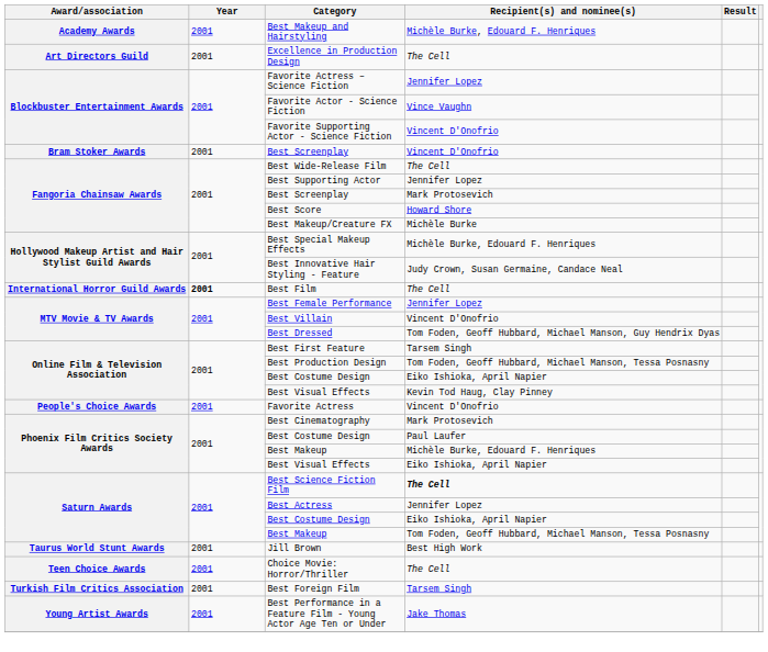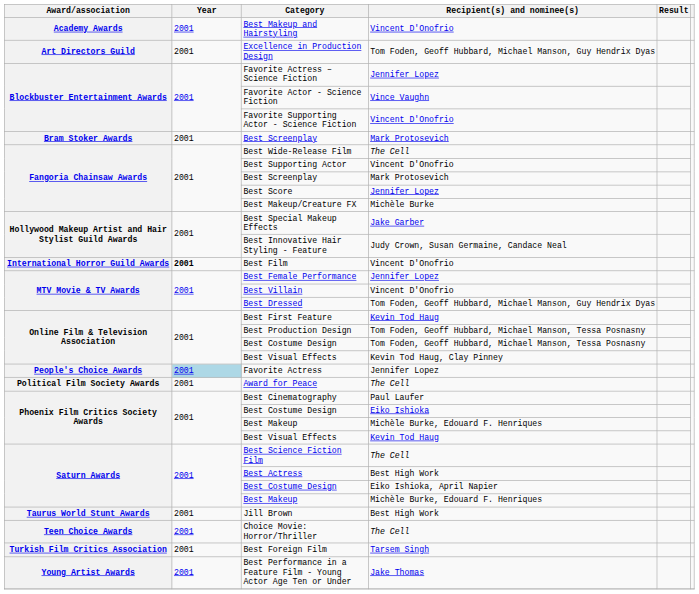 <table class="wikitable plainrowheaders sortable">
 <tr>
 <th scope="col" style="width:20em;">Award/association</th>
 <th scope="col" style="width:8em;">Year</th>
 <th scope="col" style="width:15em;">Category</th>
 <th scope="col">Recipient(s) and nominee(s)</th>
 <th scope="col">Result</th>
 <th scope="col" class="unsortable"></th>
 </tr>
 <tr>
 <th scope="row"><a href='#'>Academy Awards</a></th>
 <td><a href='#'>2001</a></td>
 <td><a href='#'>Best Makeup and Hairstyling</a></td>
-<td><a href='#'>Michèle Burke</a>, <a href='#'>Edouard F. Henriques</a></td>
+<td><a href='#'>Vincent D'Onofrio</a></td>
 <td></td>
 <td style="text-align:center;"></td>
 </tr>
 <tr>
 <th scope="row"><a href='#'>Art Directors Guild</a></th>
 <td>2001</td>
 <td><a href='#'>Excellence in Production Design</a></td>
-<td><em>The Cell</em></td>
+<td>Tom Foden, Geoff Hubbard, Michael Manson, Guy Hendrix Dyas</td>
 <td></td>
 <td style="text-align:center;"></td>
 </tr>
 <tr>
 <th scope="row" rowspan="3"><a href='#'>Blockbuster Entertainment Awards</a></th>
 <td rowspan="3"><a href='#'>2001</a></td>
 <td>Favorite Actress – Science Fiction</td>
 <td><a href='#'>Jennifer Lopez</a></td>
 <td></td>
 <td rowspan="3" style="text-align:center;"><br><br></td>
 </tr>
 <tr>
 <td>Favorite Actor - Science Fiction</td>
 <td><a href='#'>Vince Vaughn</a></td>
 <td></td>
 </tr>
 <tr>
 <td>Favorite Supporting Actor - Science Fiction</td>
 <td><a href='#'>Vincent D'Onofrio</a></td>
 <td></td>
 </tr>
 <tr>
 <th scope="row"><a href='#'>Bram Stoker Awards</a></th>
 <td>2001</td>
 <td><a href='#'>Best Screenplay</a></td>
-<td><a href='#'>Vincent D'Onofrio</a></td>
+<td><a href='#'>Mark Protosevich</a></td>
 <td></td>
 <td style="text-align:center;"></td>
 </tr>
 <tr>
 <th scope="row" rowspan="5"><a href='#'>Fangoria Chainsaw Awards</a></th>
 <td rowspan="5">2001</td>
 <td>Best Wide-Release Film</td>
 <td><em>The Cell</em></td>
 <td></td>
 <td style="text-align:center;" rowspan="5"></td>
 </tr>
 <tr>
 <td>Best Supporting Actor</td>
-<td>Jennifer Lopez</td>
+<td>Vincent D'Onofrio</td>
 <td></td>
 </tr>
 <tr>
 <td>Best Screenplay</td>
 <td>Mark Protosevich</td>
 <td></td>
 </tr>
 <tr>
 <td>Best Score</td>
-<td><a href='#'>Howard Shore</a></td>
+<td><a href='#'>Jennifer Lopez</a></td>
 <td></td>
 </tr>
 <tr>
 <td>Best Makeup/Creature FX</td>
 <td>Michèle Burke</td>
 <td></td>
 </tr>
 <tr>
 <th scope="row" rowspan="2">Hollywood Makeup Artist and Hair Stylist Guild Awards</th>
 <td rowspan="2">2001</td>
 <td>Best Special Makeup Effects</td>
-<td>Michèle Burke, Edouard F. Henriques</td>
+<td><a href='#'>Jake Garber</a></td>
 <td></td>
 <td rowspan="2" style="text-align:center;"></td>
 </tr>
 <tr>
 <td>Best Innovative Hair Styling - Feature</td>
 <td>Judy Crown, Susan Germaine, Candace Neal</td>
 <td></td>
 </tr>
 <tr>
 <th scope="row"><a href='#'>International Horror Guild Awards</a></th>
 <td><strong>2001</strong></td>
 <td>Best Film</td>
-<td><em>The Cell</em></td>
+<td>Vincent D'Onofrio</td>
 <td></td>
 <td style="text-align:center;"></td>
 </tr>
 <tr>
 <th scope="row" rowspan="3"><a href='#'>MTV Movie & TV Awards</a></th>
 <td rowspan="3"><a href='#'>2001</a></td>
 <td><a href='#'>Best Female Performance</a></td>
 <td><a href='#'>Jennifer Lopez</a></td>
 <td></td>
 <td rowspan="3" style="text-align:center;"><br></td>
 </tr>
 <tr>
 <td><a href='#'>Best Villain</a></td>
 <td>Vincent D'Onofrio</td>
 <td></td>
 </tr>
 <tr>
 <td><a href='#'>Best Dressed</a></td>
 <td>Tom Foden, Geoff Hubbard, Michael Manson, Guy Hendrix Dyas</td>
 <td></td>
 </tr>
 <tr>
 <th scope="row" rowspan="4">Online Film & Television Association</th>
 <td rowspan="4">2001</td>
 <td>Best First Feature</td>
-<td>Tarsem Singh</td>
+<td><a href='#'>Kevin Tod Haug</a></td>
 <td></td>
 <td style="text-align:center;" rowspan="4"></td>
 </tr>
 <tr>
 <td>Best Production Design</td>
 <td>Tom Foden, Geoff Hubbard, Michael Manson, Tessa Posnasny</td>
 <td></td>
 </tr>
 <tr>
 <td>Best Costume Design</td>
-<td>Eiko Ishioka, April Napier</td>
+<td>Tom Foden, Geoff Hubbard, Michael Manson, Tessa Posnasny</td>
 <td></td>
 </tr>
 <tr>
 <td>Best Visual Effects</td>
 <td>Kevin Tod Haug, Clay Pinney</td>
 <td></td>
 </tr>
 <tr>
 <th scope="row"><a href='#'>People's Choice Awards</a></th>
-<td><a href='#'>2001</a></td>
+<td style="background: lightblue;"><a href='#'>2001</a></td>
 <td>Favorite Actress</td>
-<td>Vincent D'Onofrio</td>
+<td>Jennifer Lopez</td>
+<td></td>
+<td style="text-align:center;"></td>
+</tr>
+<tr>
+<th scope="row">Political Film Society Awards</th>
+<td>2001</td>
+<td><a href='#'>Award for Peace</a></td>
+<td><em>The Cell</em></td>
 <td></td>
 <td style="text-align:center;"></td>
 </tr>
 <tr>
 <th scope="row" rowspan="4">Phoenix Film Critics Society Awards</th>
 <td rowspan="4">2001</td>
 <td>Best Cinematography</td>
-<td>Mark Protosevich</td>
+<td>Paul Laufer</td>
 <td></td>
 <td rowspan="4" style="text-align:center;"></td>
 </tr>
 <tr>
 <td>Best Costume Design</td>
-<td>Paul Laufer</td>
+<td><a href='#'>Eiko Ishioka</a></td>
 <td></td>
 </tr>
 <tr>
 <td>Best Makeup</td>
 <td>Michèle Burke, Edouard F. Henriques</td>
 <td></td>
 </tr>
 <tr>
 <td>Best Visual Effects</td>
-<td>Eiko Ishioka, April Napier</td>
+<td><a href='#'>Kevin Tod Haug</a></td>
 <td></td>
 </tr>
 <tr>
 <th scope="row" rowspan="4"><a href='#'>Saturn Awards</a></th>
 <td rowspan="4"><a href='#'>2001</a></td>
 <td><a href='#'>Best Science Fiction Film</a></td>
-<td><strong><em>The Cell</em></strong></td>
+<td><em>The Cell</em></td>
 <td></td>
 <td rowspan="4" style="text-align:center;"></td>
 </tr>
 <tr>
 <td><a href='#'>Best Actress</a></td>
-<td>Jennifer Lopez</td>
+<td>Best High Work</td>
 <td></td>
 </tr>
 <tr>
 <td><a href='#'>Best Costume Design</a></td>
 <td>Eiko Ishioka, April Napier</td>
 <td></td>
 </tr>
 <tr>
 <td><a href='#'>Best Makeup</a></td>
-<td>Tom Foden, Geoff Hubbard, Michael Manson, Tessa Posnasny</td>
+<td>Michèle Burke, Edouard F. Henriques</td>
 <td></td>
 </tr>
 <tr>
 <th scope="row"><a href='#'>Taurus World Stunt Awards</a></th>
 <td>2001</td>
 <td>Jill Brown</td>
 <td>Best High Work</td>
 <td></td>
 <td style="text-align:center;"></td>
 </tr>
 <tr>
 <th scope="row"><a href='#'>Teen Choice Awards</a></th>
 <td><a href='#'>2001</a></td>
 <td>Choice Movie: Horror/Thriller</td>
 <td><em>The Cell</em></td>
 <td></td>
 <td style="text-align:center;"></td>
 </tr>
 <tr>
 <th scope="row"><a href='#'>Turkish Film Critics Association</a></th>
 <td>2001</td>
 <td>Best Foreign Film</td>
 <td><a href='#'>Tarsem Singh</a></td>
 <td></td>
 <td style="text-align:center;"></td>
 </tr>
 <tr>
 <th scope="row"><a href='#'>Young Artist Awards</a></th>
 <td><a href='#'>2001</a></td>
 <td>Best Performance in a Feature Film - Young Actor Age Ten or Under</td>
 <td><a href='#'>Jake Thomas</a></td>
 <td></td>
 <td style="text-align:center;"></td>
 </tr>
 <tr>
 </tr>
 </table>
